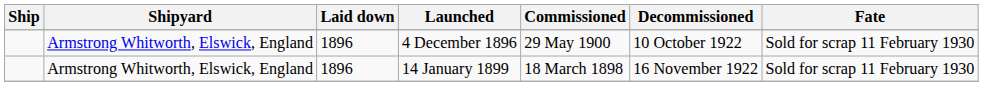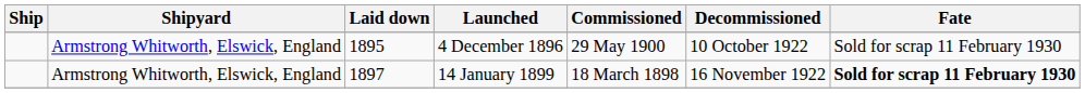 <table class="wikitable">
 <tr>
 <th>Ship</th>
 <th>Shipyard</th>
 <th>Laid down</th>
 <th>Launched</th>
 <th>Commissioned</th>
 <th>Decommissioned</th>
 <th>Fate</th>
 </tr>
 <tr>
 </tr>
 <tr>
 <td></td>
 <td><a href='#'>Armstrong Whitworth</a>, <a href='#'>Elswick</a>, England</td>
-<td>1896</td>
+<td>1895</td>
 <td>4 December 1896</td>
 <td>29 May 1900</td>
 <td>10 October 1922</td>
 <td>Sold for scrap 11 February 1930</td>
 </tr>
 <tr>
 <td></td>
 <td>Armstrong Whitworth, Elswick, England</td>
-<td>1896</td>
+<td>1897</td>
 <td>14 January 1899</td>
 <td>18 March 1898</td>
 <td>16 November 1922</td>
-<td>Sold for scrap 11 February 1930</td>
+<td><strong>Sold for scrap 11 February 1930</strong></td>
 </tr>
 <tr>
 </tr>
 </table>
